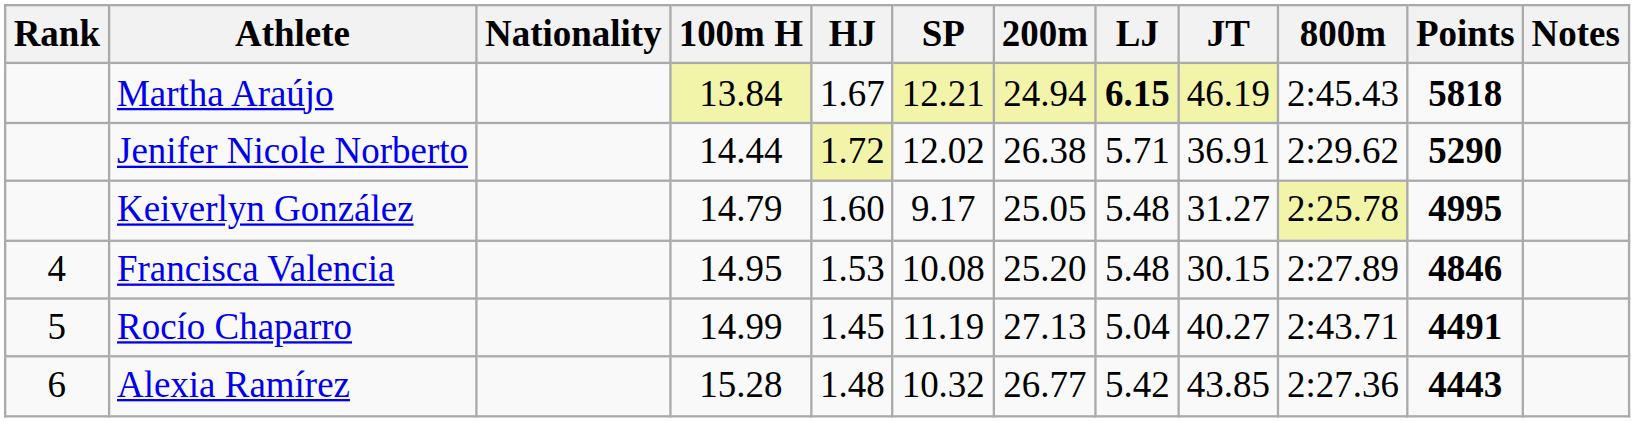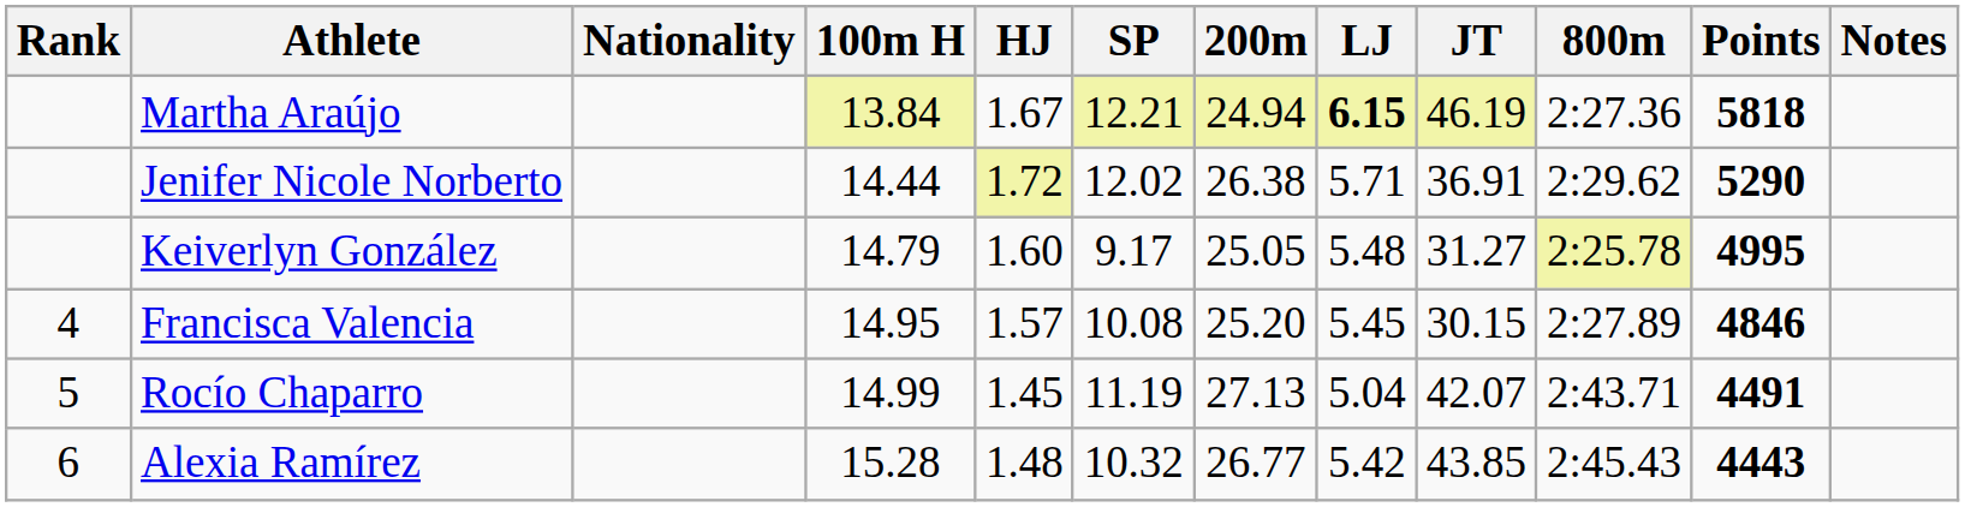 <table class="wikitable sortable" style=" text-align:center;">
 <tr>
 <th>Rank</th>
 <th>Athlete</th>
 <th>Nationality</th>
 <th>100m H</th>
 <th>HJ</th>
 <th>SP</th>
 <th>200m</th>
 <th>LJ</th>
 <th>JT</th>
 <th>800m</th>
 <th>Points</th>
 <th>Notes</th>
 </tr>
 <tr>
 <td></td>
 <td align=left><a href='#'>Martha Araújo</a></td>
 <td align=left></td>
 <td bgcolor=#F2F5A9>13.84</td>
 <td>1.67</td>
 <td bgcolor=#F2F5A9>12.21</td>
 <td bgcolor=#F2F5A9>24.94</td>
 <td bgcolor=#F2F5A9><strong>6.15</strong></td>
 <td bgcolor=#F2F5A9>46.19</td>
-<td>2:45.43</td>
+<td>2:27.36</td>
 <td><strong>5818</strong></td>
 <td></td>
 </tr>
 <tr>
 <td></td>
 <td align=left><a href='#'>Jenifer Nicole Norberto</a></td>
 <td align=left></td>
 <td>14.44</td>
 <td bgcolor=#F2F5A9>1.72</td>
 <td>12.02</td>
 <td>26.38</td>
 <td>5.71</td>
 <td>36.91</td>
 <td>2:29.62</td>
 <td><strong>5290</strong></td>
 <td></td>
 </tr>
 <tr>
 <td></td>
 <td align=left><a href='#'>Keiverlyn González</a></td>
 <td align=left></td>
 <td>14.79</td>
 <td>1.60</td>
 <td>9.17</td>
 <td>25.05</td>
 <td>5.48</td>
 <td>31.27</td>
 <td bgcolor=#F2F5A9>2:25.78</td>
 <td><strong>4995</strong></td>
 <td></td>
 </tr>
 <tr>
 <td>4</td>
 <td align=left><a href='#'>Francisca Valencia</a></td>
 <td align=left></td>
 <td>14.95</td>
-<td>1.53</td>
+<td>1.57</td>
 <td>10.08</td>
 <td>25.20</td>
-<td>5.48</td>
+<td>5.45</td>
 <td>30.15</td>
 <td>2:27.89</td>
 <td><strong>4846</strong></td>
 <td></td>
 </tr>
 <tr>
 <td>5</td>
 <td align=left><a href='#'>Rocío Chaparro</a></td>
 <td align=left></td>
 <td>14.99</td>
 <td>1.45</td>
 <td>11.19</td>
 <td>27.13</td>
 <td>5.04</td>
-<td>40.27</td>
+<td>42.07</td>
 <td>2:43.71</td>
 <td><strong>4491</strong></td>
 <td></td>
 </tr>
 <tr>
 <td>6</td>
 <td align=left><a href='#'>Alexia Ramírez</a></td>
 <td align=left></td>
 <td>15.28</td>
 <td>1.48</td>
 <td>10.32</td>
 <td>26.77</td>
 <td>5.42</td>
 <td>43.85</td>
-<td>2:27.36</td>
+<td>2:45.43</td>
 <td><strong>4443</strong></td>
 <td></td>
 </tr>
 </table>
